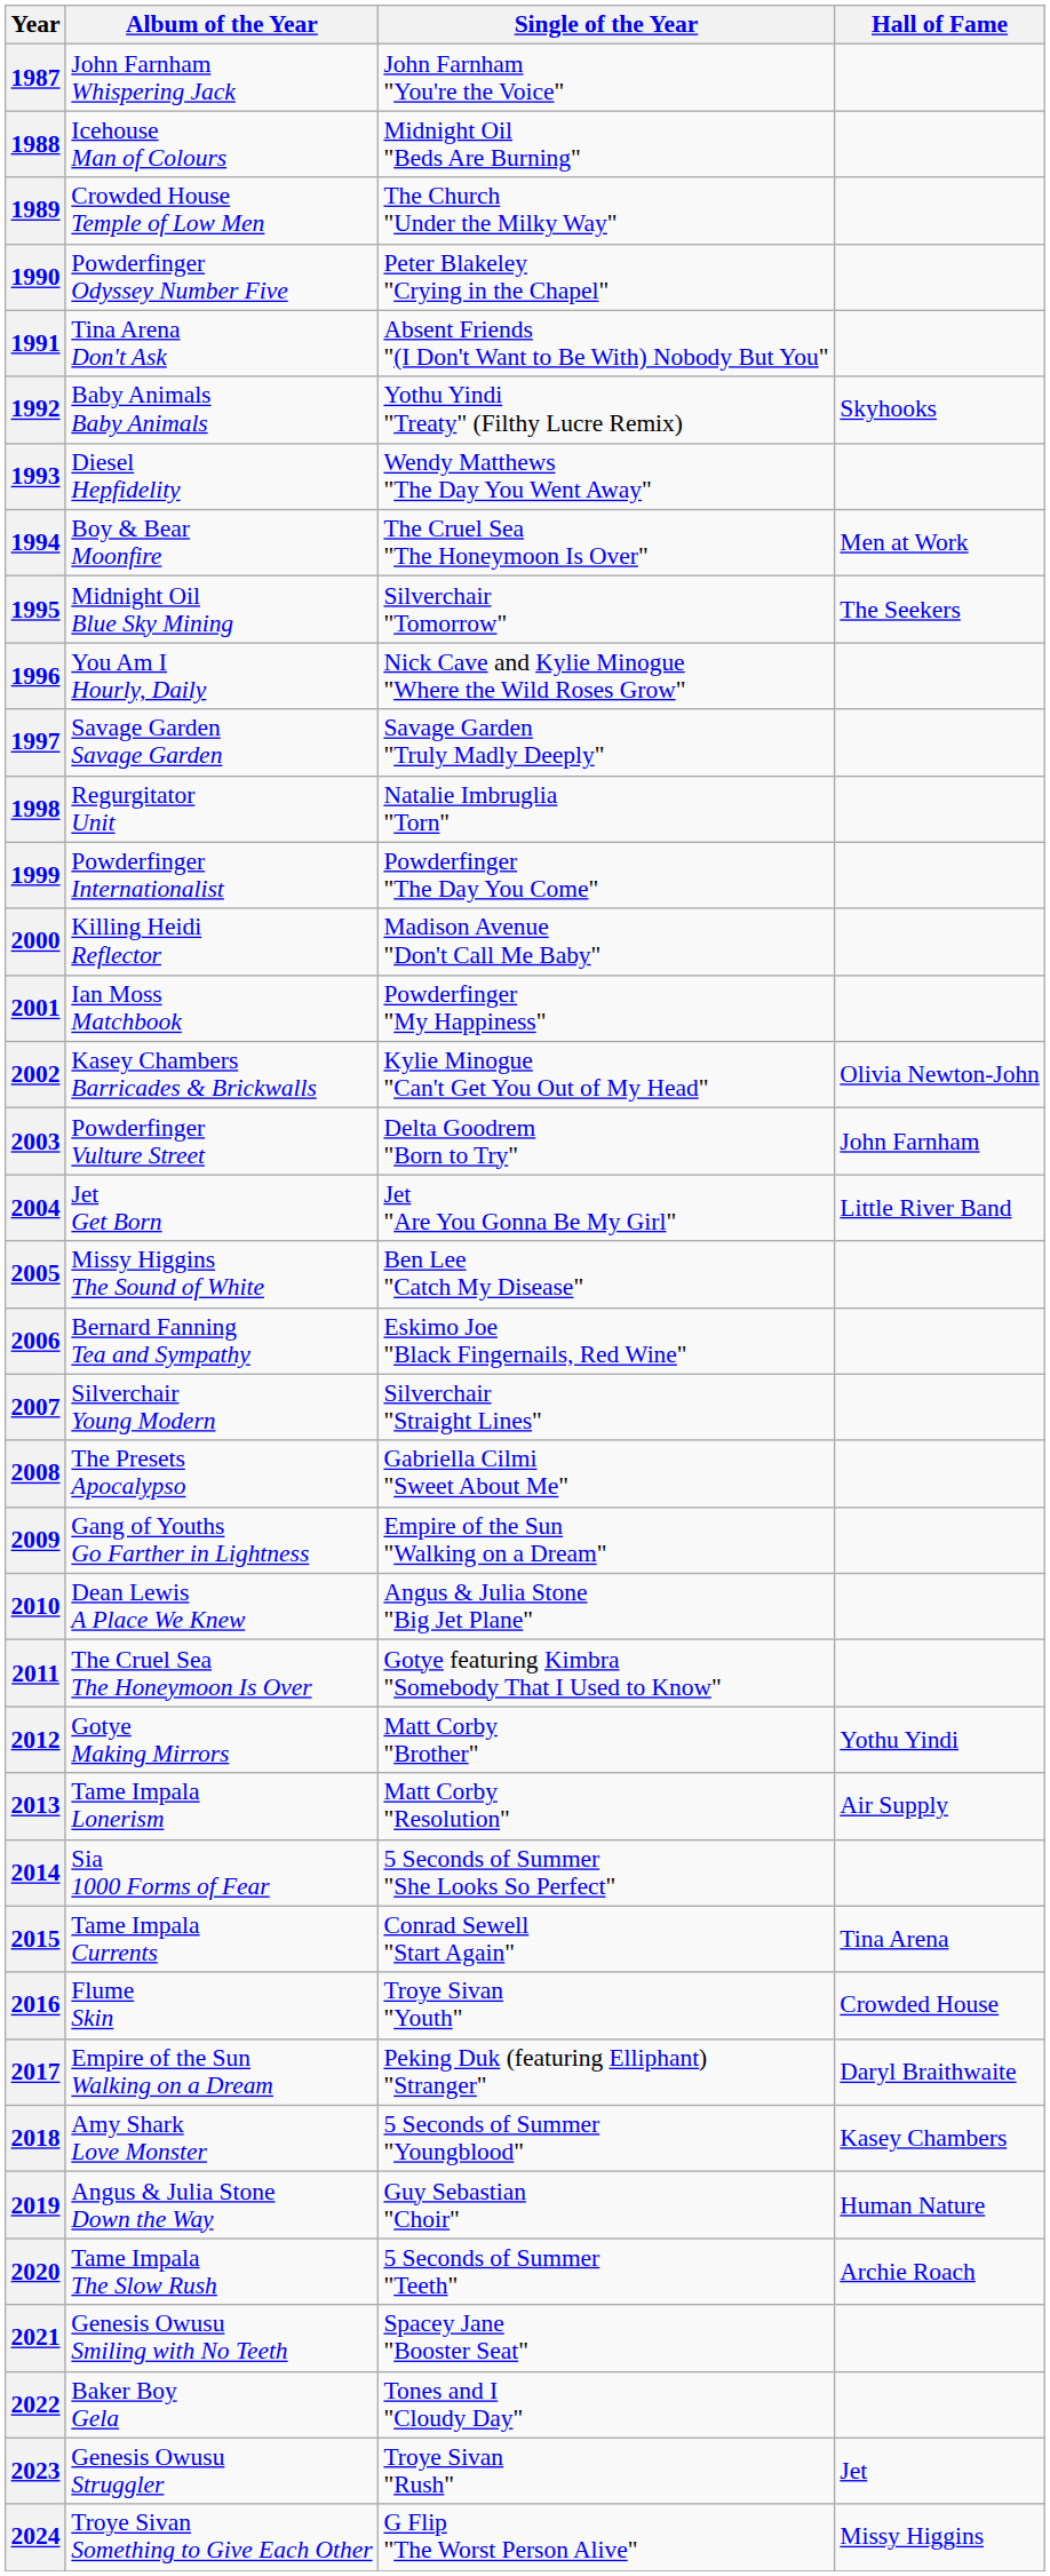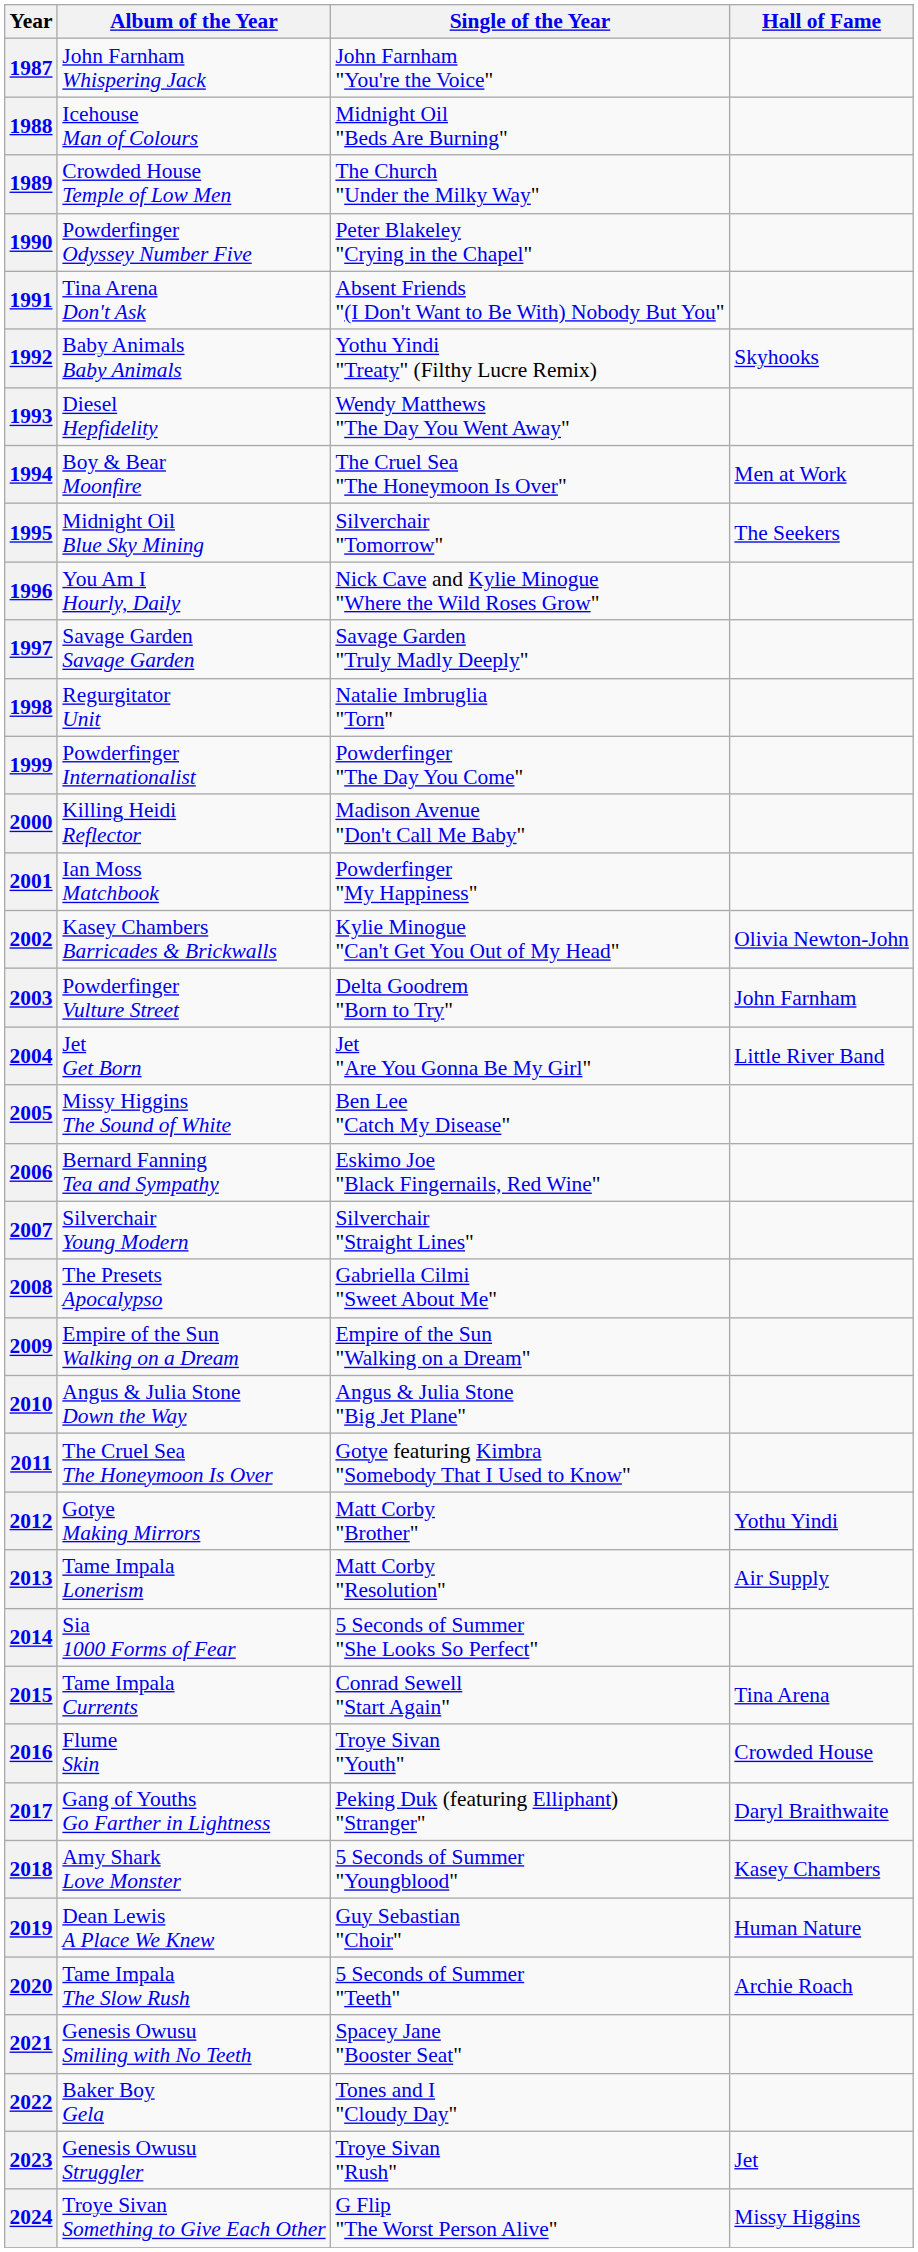 <table class="wikitable">
 <tr>
 <th>Year</th>
 <th><a href='#'>Album of the Year</a></th>
 <th><a href='#'>Single of the Year</a></th>
 <th><a href='#'>Hall of Fame</a></th>
 </tr>
 <tr>
 <th scope="row"><a href='#'>1987</a></th>
 <td><a href='#'>John Farnham</a><br><em><a href='#'>Whispering Jack</a></em></td>
 <td><a href='#'>John Farnham</a><br>"<a href='#'>You're the Voice</a>"</td>
 <td></td>
 </tr>
 <tr>
 <th scope="row"><a href='#'>1988</a></th>
 <td><a href='#'>Icehouse</a><br><em><a href='#'>Man of Colours</a></em></td>
 <td><a href='#'>Midnight Oil</a><br>"<a href='#'>Beds Are Burning</a>"</td>
 <td></td>
 </tr>
 <tr>
 <th scope="row"><a href='#'>1989</a></th>
 <td><a href='#'>Crowded House</a><br><em><a href='#'>Temple of Low Men</a></em></td>
 <td><a href='#'>The Church</a><br>"<a href='#'>Under the Milky Way</a>"</td>
 <td></td>
 </tr>
 <tr>
 <th scope="row"><a href='#'>1990</a></th>
 <td><a href='#'>Powderfinger</a><br><em><a href='#'>Odyssey Number Five</a></em></td>
 <td><a href='#'>Peter Blakeley</a><br>"<a href='#'>Crying in the Chapel</a>"</td>
 <td></td>
 </tr>
 <tr>
 <th scope="row"><a href='#'>1991</a></th>
 <td><a href='#'>Tina Arena</a><br><em><a href='#'>Don't Ask</a></em></td>
 <td><a href='#'>Absent Friends</a><br>"<a href='#'>(I Don't Want to Be With) Nobody But You</a>"</td>
 <td></td>
 </tr>
 <tr>
 <th scope="row"><a href='#'>1992</a></th>
 <td><a href='#'>Baby Animals</a><br><em><a href='#'>Baby Animals</a></em></td>
 <td><a href='#'>Yothu Yindi</a><br>"<a href='#'>Treaty</a>" (Filthy Lucre Remix)</td>
 <td><a href='#'>Skyhooks</a></td>
 </tr>
 <tr>
 <th scope="row"><a href='#'>1993</a></th>
 <td><a href='#'>Diesel</a><br><em><a href='#'>Hepfidelity</a></em></td>
 <td><a href='#'>Wendy Matthews</a><br>"<a href='#'>The Day You Went Away</a>"</td>
 <td></td>
 </tr>
 <tr>
 <th scope="row"><a href='#'>1994</a></th>
 <td><a href='#'>Boy & Bear</a><br> <em><a href='#'>Moonfire</a></em></td>
 <td><a href='#'>The Cruel Sea</a><br>"<a href='#'>The Honeymoon Is Over</a>"</td>
 <td><a href='#'>Men at Work</a></td>
 </tr>
 <tr>
 <th scope="row"><a href='#'>1995</a></th>
 <td><a href='#'>Midnight Oil</a><br><em><a href='#'>Blue Sky Mining</a></em></td>
 <td><a href='#'>Silverchair</a><br>"<a href='#'>Tomorrow</a>"</td>
 <td><a href='#'>The Seekers</a></td>
 </tr>
 <tr>
 <th scope="row"><a href='#'>1996</a></th>
 <td><a href='#'>You Am I</a><br><em><a href='#'>Hourly, Daily</a></em></td>
 <td><a href='#'>Nick Cave</a> and <a href='#'>Kylie Minogue</a><br>"<a href='#'>Where the Wild Roses Grow</a>"</td>
 <td></td>
 </tr>
 <tr>
 <th scope="row"><a href='#'>1997</a></th>
 <td><a href='#'>Savage Garden</a><br><em><a href='#'>Savage Garden</a></em></td>
 <td><a href='#'>Savage Garden</a><br>"<a href='#'>Truly Madly Deeply</a>"</td>
 <td></td>
 </tr>
 <tr>
 <th scope="row"><a href='#'>1998</a></th>
 <td><a href='#'>Regurgitator</a><br><em><a href='#'>Unit</a></em></td>
 <td><a href='#'>Natalie Imbruglia</a><br>"<a href='#'>Torn</a>"</td>
 <td></td>
 </tr>
 <tr>
 <th scope="row"><a href='#'>1999</a></th>
 <td><a href='#'>Powderfinger</a><br><em><a href='#'>Internationalist</a></em></td>
 <td><a href='#'>Powderfinger</a><br>"<a href='#'>The Day You Come</a>"</td>
 <td></td>
 </tr>
 <tr>
 <th scope="row"><a href='#'>2000</a></th>
 <td><a href='#'>Killing Heidi</a><br><em><a href='#'>Reflector</a></em></td>
 <td><a href='#'>Madison Avenue</a><br>"<a href='#'>Don't Call Me Baby</a>"</td>
 <td></td>
 </tr>
 <tr>
 <th scope="row"><a href='#'>2001</a></th>
 <td><a href='#'>Ian Moss</a><br><em><a href='#'>Matchbook</a></em></td>
 <td><a href='#'>Powderfinger</a><br>"<a href='#'>My Happiness</a>"</td>
 <td></td>
 </tr>
 <tr>
 <th scope="row"><a href='#'>2002</a></th>
 <td><a href='#'>Kasey Chambers</a><br><em><a href='#'>Barricades & Brickwalls</a></em></td>
 <td><a href='#'>Kylie Minogue</a><br>"<a href='#'>Can't Get You Out of My Head</a>"</td>
 <td><a href='#'>Olivia Newton-John</a></td>
 </tr>
 <tr>
 <th scope="row"><a href='#'>2003</a></th>
 <td><a href='#'>Powderfinger</a><br><em><a href='#'>Vulture Street</a></em></td>
 <td><a href='#'>Delta Goodrem</a><br>"<a href='#'>Born to Try</a>"</td>
 <td><a href='#'>John Farnham</a></td>
 </tr>
 <tr>
 <th scope="row"><a href='#'>2004</a></th>
 <td><a href='#'>Jet</a><br><em><a href='#'>Get Born</a></em></td>
 <td><a href='#'>Jet</a><br>"<a href='#'>Are You Gonna Be My Girl</a>"</td>
 <td><a href='#'>Little River Band</a></td>
 </tr>
 <tr>
 <th scope="row"><a href='#'>2005</a></th>
 <td><a href='#'>Missy Higgins</a><br><em><a href='#'>The Sound of White</a></em></td>
 <td><a href='#'>Ben Lee</a><br>"<a href='#'>Catch My Disease</a>"</td>
 <td></td>
 </tr>
 <tr>
 <th scope="row"><a href='#'>2006</a></th>
 <td><a href='#'>Bernard Fanning</a><br><em><a href='#'>Tea and Sympathy</a></em></td>
 <td><a href='#'>Eskimo Joe</a><br>"<a href='#'>Black Fingernails, Red Wine</a>"</td>
 <td></td>
 </tr>
 <tr>
 <th scope="row"><a href='#'>2007</a></th>
 <td><a href='#'>Silverchair</a><br><em><a href='#'>Young Modern</a></em></td>
 <td><a href='#'>Silverchair</a><br>"<a href='#'>Straight Lines</a>"</td>
 <td></td>
 </tr>
 <tr>
 <th scope="row"><a href='#'>2008</a></th>
 <td><a href='#'>The Presets</a><br><em><a href='#'>Apocalypso</a></em></td>
 <td><a href='#'>Gabriella Cilmi</a><br>"<a href='#'>Sweet About Me</a>"</td>
 <td></td>
 </tr>
 <tr>
 <th scope="row"><a href='#'>2009</a></th>
-<td><a href='#'>Gang of Youths</a><br><em><a href='#'>Go Farther in Lightness</a></em></td>
+<td><a href='#'>Empire of the Sun</a><br><em><a href='#'>Walking on a Dream</a></em></td>
 <td><a href='#'>Empire of the Sun</a><br>"<a href='#'>Walking on a Dream</a>"</td>
 <td></td>
 </tr>
 <tr>
 <th scope="row"><a href='#'>2010</a></th>
-<td><a href='#'>Dean Lewis</a><br><em><a href='#'>A Place We Knew</a></em></td>
+<td><a href='#'>Angus & Julia Stone</a><br> <em><a href='#'>Down the Way</a></em></td>
 <td><a href='#'>Angus & Julia Stone</a><br> "<a href='#'>Big Jet Plane</a>"</td>
 <td></td>
 </tr>
 <tr>
 <th scope="row"><a href='#'>2011</a></th>
 <td><a href='#'>The Cruel Sea</a><br><em><a href='#'>The Honeymoon Is Over</a></em></td>
 <td><a href='#'>Gotye</a> featuring <a href='#'>Kimbra</a><br> "<a href='#'>Somebody That I Used to Know</a>"</td>
 <td></td>
 </tr>
 <tr>
 <th scope="row"><a href='#'>2012</a></th>
 <td><a href='#'>Gotye</a><br> <em><a href='#'>Making Mirrors</a></em></td>
 <td><a href='#'>Matt Corby</a><br>"<a href='#'>Brother</a>"</td>
 <td><a href='#'>Yothu Yindi</a></td>
 </tr>
 <tr>
 <th scope="row"><a href='#'>2013</a></th>
 <td><a href='#'>Tame Impala</a><br> <em><a href='#'>Lonerism</a></em></td>
 <td><a href='#'>Matt Corby</a><br>"<a href='#'>Resolution</a>"</td>
 <td><a href='#'>Air Supply</a></td>
 </tr>
 <tr>
 <th scope="row"><a href='#'>2014</a></th>
 <td><a href='#'>Sia</a><br> <em><a href='#'>1000 Forms of Fear</a></em></td>
 <td><a href='#'>5 Seconds of Summer</a><br>"<a href='#'>She Looks So Perfect</a>"</td>
 <td></td>
 </tr>
 <tr>
 <th scope="row"><a href='#'>2015</a></th>
 <td><a href='#'>Tame Impala</a><br><em><a href='#'>Currents</a></em></td>
 <td><a href='#'>Conrad Sewell</a><br>"<a href='#'>Start Again</a>"</td>
 <td><a href='#'>Tina Arena</a></td>
 </tr>
 <tr>
 <th scope="row"><a href='#'>2016</a></th>
 <td><a href='#'>Flume</a><br><em><a href='#'>Skin</a></em></td>
 <td><a href='#'>Troye Sivan</a><br>"<a href='#'>Youth</a>"</td>
 <td><a href='#'>Crowded House</a></td>
 </tr>
 <tr>
 <th scope="row"><a href='#'>2017</a></th>
-<td><a href='#'>Empire of the Sun</a><br><em><a href='#'>Walking on a Dream</a></em></td>
+<td><a href='#'>Gang of Youths</a><br><em><a href='#'>Go Farther in Lightness</a></em></td>
 <td><a href='#'>Peking Duk</a> (featuring <a href='#'>Elliphant</a>)<br>"<a href='#'>Stranger</a>"</td>
 <td><a href='#'>Daryl Braithwaite</a></td>
 </tr>
 <tr>
 <th scope="row"><a href='#'>2018</a></th>
 <td><a href='#'>Amy Shark</a><br><em><a href='#'>Love Monster</a></em></td>
 <td><a href='#'>5 Seconds of Summer</a><br>"<a href='#'>Youngblood</a>"</td>
 <td><a href='#'>Kasey Chambers</a></td>
 </tr>
 <tr>
 <th scope="row"><a href='#'>2019</a></th>
-<td><a href='#'>Angus & Julia Stone</a><br> <em><a href='#'>Down the Way</a></em></td>
+<td><a href='#'>Dean Lewis</a><br><em><a href='#'>A Place We Knew</a></em></td>
 <td><a href='#'>Guy Sebastian</a><br>"<a href='#'>Choir</a>"</td>
 <td><a href='#'>Human Nature</a></td>
 </tr>
 <tr>
 <th scope="row"><a href='#'>2020</a></th>
 <td><a href='#'>Tame Impala</a><br><em><a href='#'>The Slow Rush</a></em></td>
 <td><a href='#'>5 Seconds of Summer</a><br>"<a href='#'>Teeth</a>"</td>
 <td><a href='#'>Archie Roach</a></td>
 </tr>
 <tr>
 <th scope="row"><a href='#'>2021</a></th>
 <td><a href='#'>Genesis Owusu</a><br><em><a href='#'>Smiling with No Teeth</a></em></td>
 <td><a href='#'>Spacey Jane</a><br> "<a href='#'>Booster Seat</a>"</td>
 <td></td>
 </tr>
 <tr>
 <th scope="row"><a href='#'>2022</a></th>
 <td><a href='#'>Baker Boy</a><br><em><a href='#'>Gela</a></em></td>
 <td><a href='#'>Tones and I</a><br> "<a href='#'>Cloudy Day</a>"</td>
 <td></td>
 </tr>
 <tr>
 <th scope="row"><a href='#'>2023</a></th>
 <td><a href='#'>Genesis Owusu</a><br><em><a href='#'>Struggler</a></em></td>
 <td><a href='#'>Troye Sivan</a><br>"<a href='#'>Rush</a>"</td>
 <td><a href='#'>Jet</a></td>
 </tr>
 <tr>
 <th scope="row"><a href='#'>2024</a></th>
 <td><a href='#'>Troye Sivan</a><br><em><a href='#'>Something to Give Each Other</a></em></td>
 <td><a href='#'>G Flip</a><br>"<a href='#'>The Worst Person Alive</a>"</td>
 <td><a href='#'>Missy Higgins</a></td>
 </tr>
 </table>
